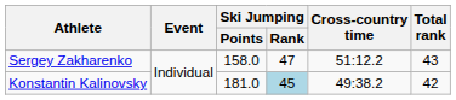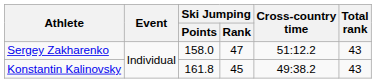 <table class="wikitable" style="font-size:90%">
 <tr>
 <th rowspan="2">Athlete</th>
 <th rowspan="2">Event</th>
 <th colspan="2">Ski Jumping</th>
 <th rowspan="2">Cross-country <br> time</th>
 <th rowspan="2">Total <br> rank</th>
 </tr>
 <tr>
 <th>Points</th>
 <th>Rank</th>
 </tr>
 <tr>
 <td><a href='#'>Sergey Zakharenko</a></td>
 <td rowspan="2">Individual</td>
 <td align="center">158.0</td>
 <td align="center">47</td>
 <td align="center">51:12.2</td>
 <td align="center">43</td>
 </tr>
 <tr>
 <td><a href='#'>Konstantin Kalinovsky</a></td>
-<td align="center">181.0</td>
-<td align="center" style="background: lightblue;">45</td>
+<td align="center">161.8</td>
+<td align="center">45</td>
 <td align="center">49:38.2</td>
-<td align="center">42</td>
+<td align="center">43</td>
 </tr>
 </table>
